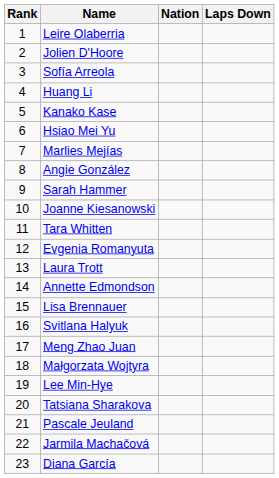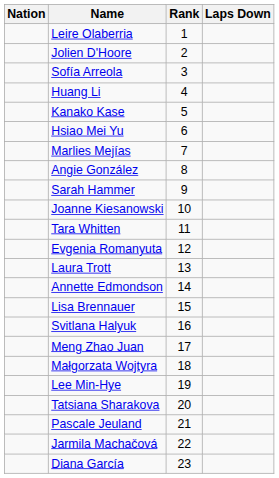 <table class="wikitable sortable" style="text-align:center">
 <tr>
+<th>Nation</th>
+<th>Name</th>
 <th>Rank</th>
-<th>Name</th>
-<th>Nation</th>
 <th>Laps Down</th>
 </tr>
 <tr>
+<td align=left></td>
+<td align=left><a href='#'>Leire Olaberria</a></td>
 <td>1</td>
-<td align=left><a href='#'>Leire Olaberria</a></td>
-<td align=left></td>
 <td></td>
 </tr>
 <tr>
+<td align=left></td>
+<td align=left><a href='#'>Jolien D'Hoore</a></td>
 <td>2</td>
-<td align=left><a href='#'>Jolien D'Hoore</a></td>
-<td align=left></td>
 <td></td>
 </tr>
 <tr>
+<td align=left></td>
+<td align=left><a href='#'>Sofía Arreola</a></td>
 <td>3</td>
-<td align=left><a href='#'>Sofía Arreola</a></td>
-<td align=left></td>
 <td></td>
 </tr>
 <tr>
+<td align=left></td>
+<td align=left><a href='#'>Huang Li</a></td>
 <td>4</td>
-<td align=left><a href='#'>Huang Li</a></td>
-<td align=left></td>
 <td></td>
 </tr>
 <tr>
+<td align=left></td>
+<td align=left><a href='#'>Kanako Kase</a></td>
 <td>5</td>
-<td align=left><a href='#'>Kanako Kase</a></td>
-<td align=left></td>
 <td></td>
 </tr>
 <tr>
+<td align=left></td>
+<td align=left><a href='#'>Hsiao Mei Yu</a></td>
 <td>6</td>
-<td align=left><a href='#'>Hsiao Mei Yu</a></td>
-<td align=left></td>
 <td></td>
 </tr>
 <tr>
+<td align=left></td>
+<td align=left><a href='#'>Marlies Mejías</a></td>
 <td>7</td>
-<td align=left><a href='#'>Marlies Mejías</a></td>
-<td align=left></td>
 <td></td>
 </tr>
 <tr>
+<td align=left></td>
+<td align=left><a href='#'>Angie González</a></td>
 <td>8</td>
-<td align=left><a href='#'>Angie González</a></td>
-<td align=left></td>
 <td></td>
 </tr>
 <tr>
+<td align=left></td>
+<td align=left><a href='#'>Sarah Hammer</a></td>
 <td>9</td>
-<td align=left><a href='#'>Sarah Hammer</a></td>
-<td align=left></td>
 <td></td>
 </tr>
 <tr>
+<td align=left></td>
+<td align=left><a href='#'>Joanne Kiesanowski</a></td>
 <td>10</td>
-<td align=left><a href='#'>Joanne Kiesanowski</a></td>
-<td align=left></td>
 <td></td>
 </tr>
 <tr>
+<td align=left></td>
+<td align=left><a href='#'>Tara Whitten</a></td>
 <td>11</td>
-<td align=left><a href='#'>Tara Whitten</a></td>
-<td align=left></td>
 <td></td>
 </tr>
 <tr>
+<td align=left></td>
+<td align=left><a href='#'>Evgenia Romanyuta</a></td>
 <td>12</td>
-<td align=left><a href='#'>Evgenia Romanyuta</a></td>
-<td align=left></td>
 <td></td>
 </tr>
 <tr>
+<td align=left></td>
+<td align=left><a href='#'>Laura Trott</a></td>
 <td>13</td>
-<td align=left><a href='#'>Laura Trott</a></td>
-<td align=left></td>
 <td></td>
 </tr>
 <tr>
+<td align=left></td>
+<td align=left><a href='#'>Annette Edmondson</a></td>
 <td>14</td>
-<td align=left><a href='#'>Annette Edmondson</a></td>
-<td align=left></td>
 <td></td>
 </tr>
 <tr>
+<td align=left></td>
+<td align=left><a href='#'>Lisa Brennauer</a></td>
 <td>15</td>
-<td align=left><a href='#'>Lisa Brennauer</a></td>
-<td align=left></td>
 <td></td>
 </tr>
 <tr>
+<td align=left></td>
+<td align=left><a href='#'>Svitlana Halyuk</a></td>
 <td>16</td>
-<td align=left><a href='#'>Svitlana Halyuk</a></td>
-<td align=left></td>
 <td></td>
 </tr>
 <tr>
+<td align=left></td>
+<td align=left><a href='#'>Meng Zhao Juan</a></td>
 <td>17</td>
-<td align=left><a href='#'>Meng Zhao Juan</a></td>
-<td align=left></td>
 <td></td>
 </tr>
 <tr>
+<td align=left></td>
+<td align=left><a href='#'>Małgorzata Wojtyra</a></td>
 <td>18</td>
-<td align=left><a href='#'>Małgorzata Wojtyra</a></td>
-<td align=left></td>
 <td></td>
 </tr>
 <tr>
+<td align=left></td>
+<td align=left><a href='#'>Lee Min-Hye</a></td>
 <td>19</td>
-<td align=left><a href='#'>Lee Min-Hye</a></td>
-<td align=left></td>
 <td></td>
 </tr>
 <tr>
+<td align=left></td>
+<td align=left><a href='#'>Tatsiana Sharakova</a></td>
 <td>20</td>
-<td align=left><a href='#'>Tatsiana Sharakova</a></td>
-<td align=left></td>
 <td></td>
 </tr>
 <tr>
+<td align=left></td>
+<td align=left><a href='#'>Pascale Jeuland</a></td>
 <td>21</td>
-<td align=left><a href='#'>Pascale Jeuland</a></td>
-<td align=left></td>
 <td></td>
 </tr>
 <tr>
+<td align=left></td>
+<td align=left><a href='#'>Jarmila Machačová</a></td>
 <td>22</td>
-<td align=left><a href='#'>Jarmila Machačová</a></td>
-<td align=left></td>
 <td></td>
 </tr>
 <tr>
+<td align=left></td>
+<td align=left><a href='#'>Diana García</a></td>
 <td>23</td>
-<td align=left><a href='#'>Diana García</a></td>
-<td align=left></td>
 <td></td>
 </tr>
 </table>
